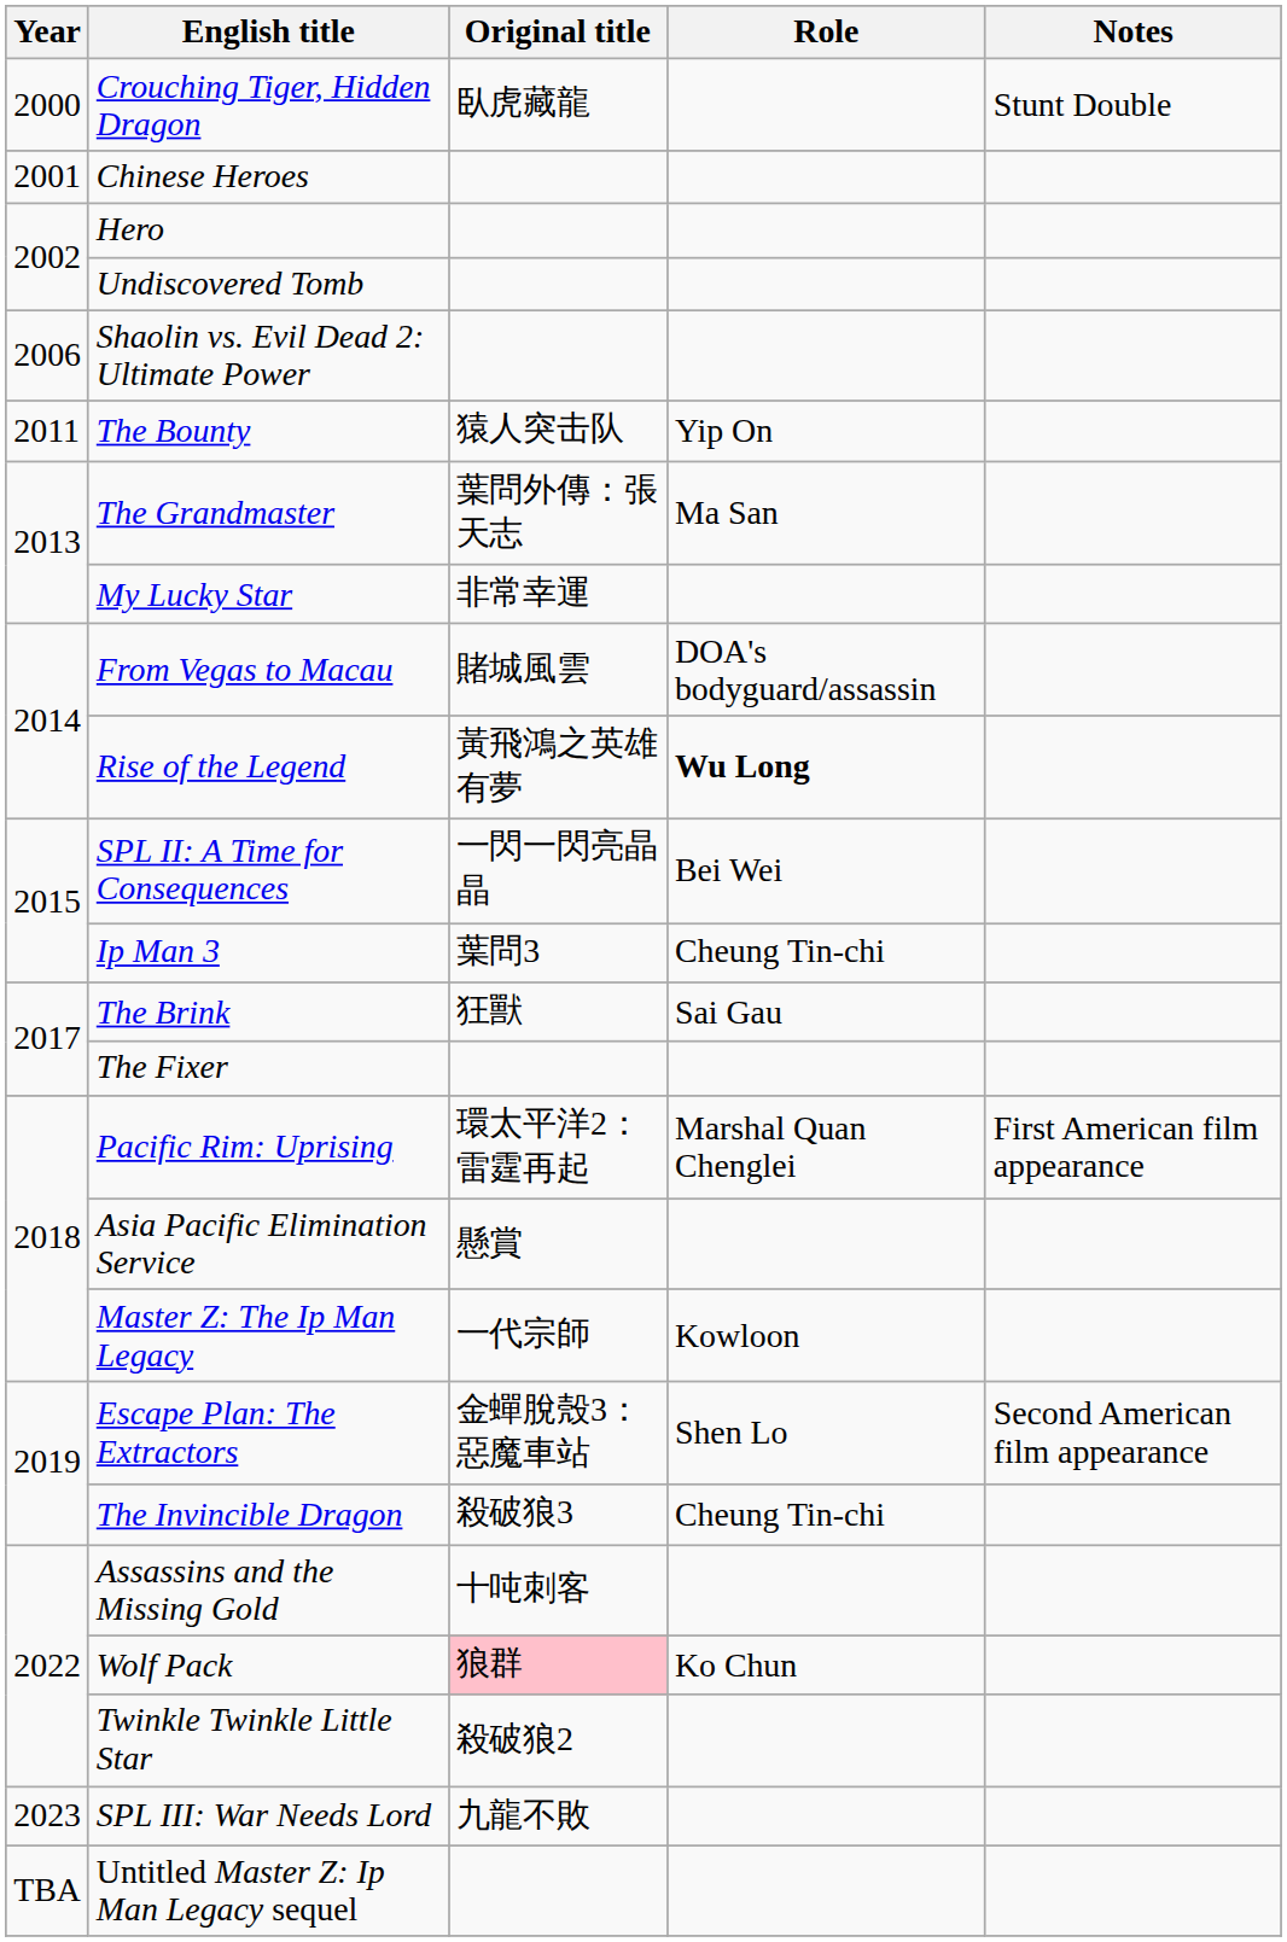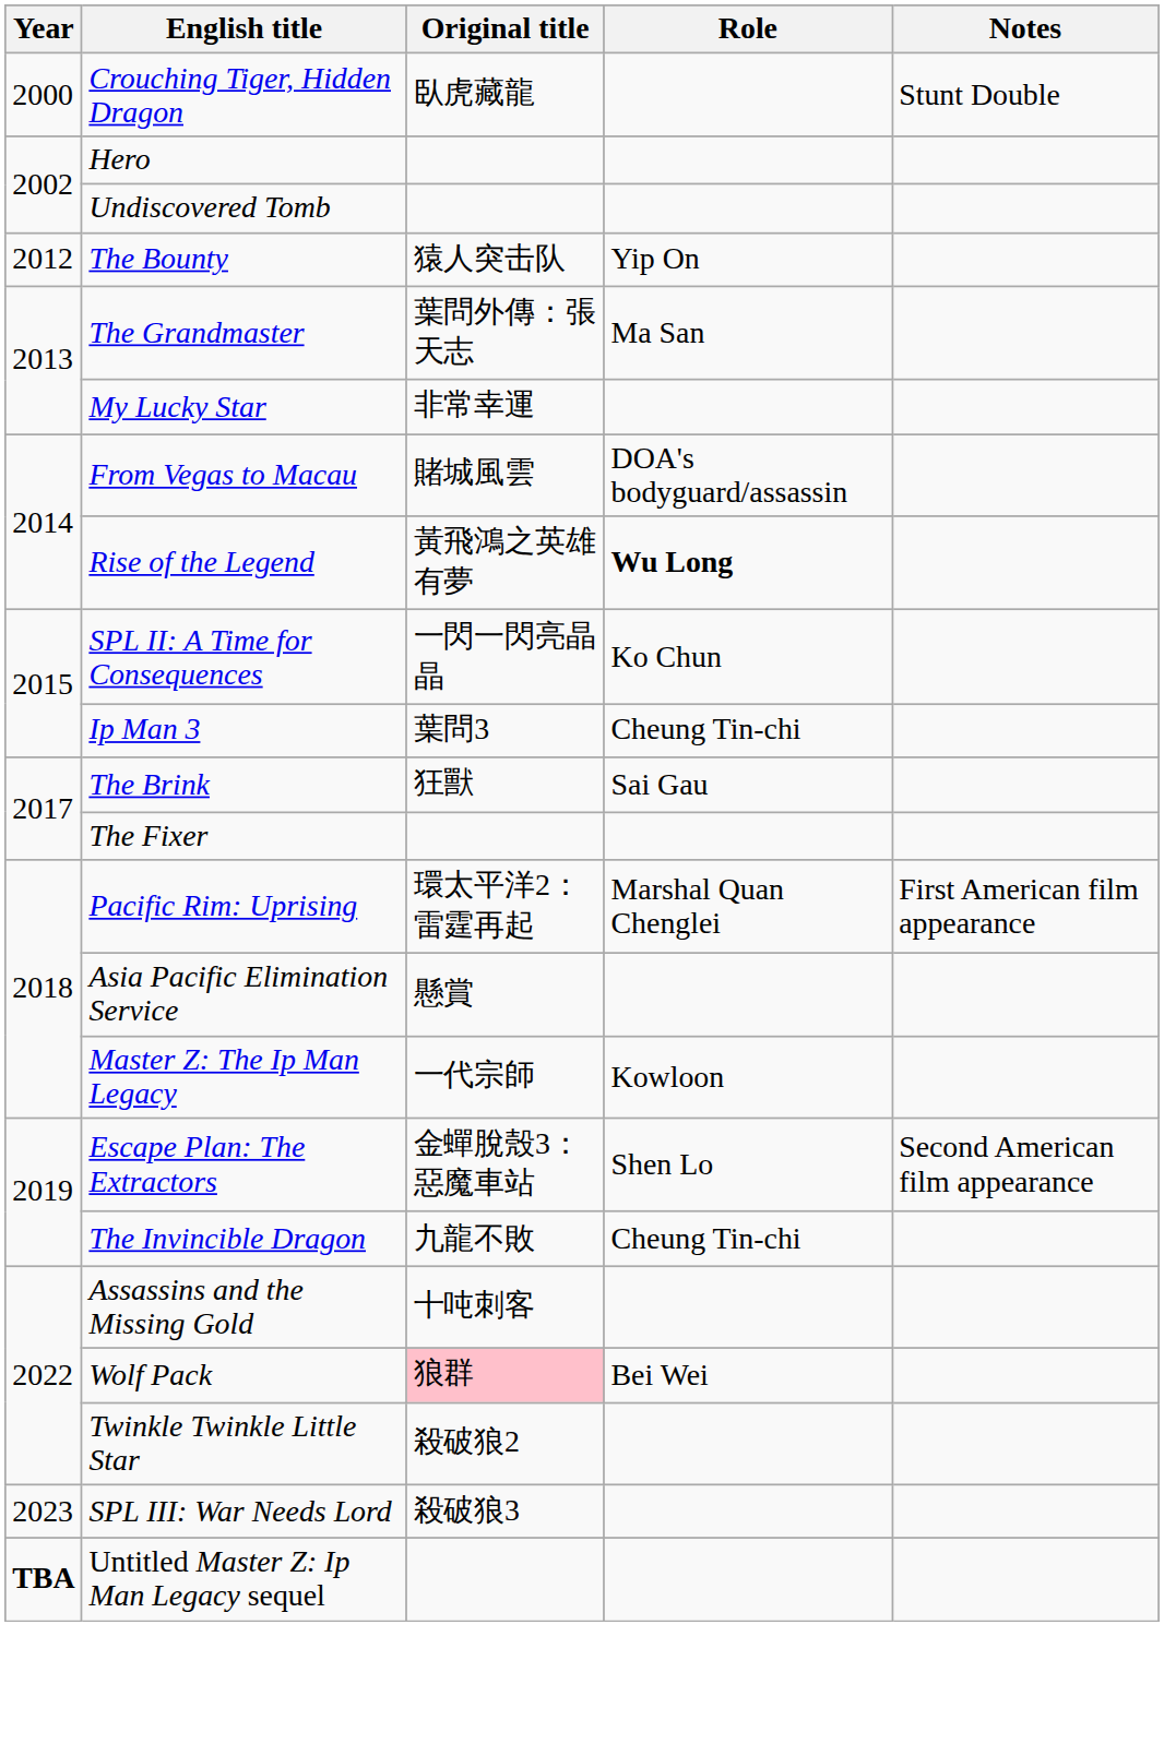 <table class="wikitable sortable">
 <tr>
 <th>Year</th>
 <th>English title</th>
 <th>Original title</th>
 <th>Role</th>
 <th class="unsortable">Notes</th>
 </tr>
 <tr>
 <td>2000</td>
 <td><em><a href='#'>Crouching Tiger, Hidden Dragon</a></em></td>
 <td>臥虎藏龍</td>
 <td></td>
 <td>Stunt Double</td>
 </tr>
 <tr>
-<td>2001</td>
-<td><em>Chinese Heroes</em></td>
-<td></td>
-<td></td>
-<td></td>
-</tr>
-<tr>
 <td rowspan="2">2002</td>
 <td><em>Hero</em></td>
 <td></td>
 <td></td>
 <td></td>
 </tr>
 <tr>
 <td><em>Undiscovered Tomb</em></td>
 <td></td>
 <td></td>
 <td></td>
 </tr>
 <tr>
-<td>2006</td>
-<td><em>Shaolin vs. Evil Dead 2: Ultimate Power</em></td>
-<td></td>
-<td></td>
-<td></td>
-</tr>
-<tr>
-<td>2011</td>
+<td>2012</td>
 <td><em><a href='#'>The Bounty</a></em></td>
 <td>猿人突击队</td>
 <td>Yip On</td>
 <td></td>
 </tr>
 <tr>
 <td rowspan="2">2013</td>
 <td><em><a href='#'>The Grandmaster</a></em></td>
 <td>葉問外傳：張天志</td>
 <td>Ma San</td>
 <td></td>
 </tr>
 <tr>
 <td><em><a href='#'>My Lucky Star</a></em></td>
 <td>非常幸運</td>
 <td></td>
 <td></td>
 </tr>
 <tr>
 <td rowspan="2">2014</td>
 <td><em><a href='#'>From Vegas to Macau</a></em></td>
 <td>賭城風雲</td>
 <td>DOA's bodyguard/assassin</td>
 <td></td>
 </tr>
 <tr>
 <td><em><a href='#'>Rise of the Legend</a></em></td>
 <td>黃飛鴻之英雄有夢</td>
 <td><strong>Wu Long</strong></td>
 <td></td>
 </tr>
 <tr>
 <td rowspan="2">2015</td>
 <td><em><a href='#'>SPL II: A Time for Consequences</a></em></td>
 <td>一閃一閃亮晶晶</td>
-<td>Bei Wei</td>
+<td>Ko Chun</td>
 <td></td>
 </tr>
 <tr>
 <td><em><a href='#'>Ip Man 3</a></em></td>
 <td>葉問3</td>
 <td>Cheung Tin-chi</td>
 <td></td>
 </tr>
 <tr>
 <td rowspan="2">2017</td>
 <td><em><a href='#'>The Brink</a></em></td>
 <td>狂獸</td>
 <td>Sai Gau</td>
 <td></td>
 </tr>
 <tr>
 <td><em>The Fixer</em></td>
 <td></td>
 <td></td>
 <td></td>
 </tr>
 <tr>
 <td rowspan="3">2018</td>
 <td><em><a href='#'>Pacific Rim: Uprising</a></em></td>
 <td>環太平洋2：雷霆再起</td>
 <td>Marshal Quan Chenglei</td>
 <td>First American film appearance</td>
 </tr>
 <tr>
 <td><em>Asia Pacific Elimination Service</em></td>
 <td>懸賞</td>
 <td></td>
 <td></td>
 </tr>
 <tr>
 <td><em><a href='#'>Master Z: The Ip Man Legacy</a></em></td>
 <td>一代宗師</td>
 <td>Kowloon</td>
 <td></td>
 </tr>
 <tr>
 <td rowspan="2">2019</td>
 <td><em><a href='#'>Escape Plan: The Extractors</a></em></td>
 <td>金蟬脫殼3：惡魔車站</td>
 <td>Shen Lo</td>
 <td>Second American film appearance</td>
 </tr>
 <tr>
 <td><em><a href='#'>The Invincible Dragon</a></em></td>
-<td>殺破狼3</td>
+<td>九龍不敗</td>
 <td>Cheung Tin-chi</td>
 <td></td>
 </tr>
 <tr>
 <td rowspan="3">2022</td>
 <td><em>Assassins and the Missing Gold</em></td>
 <td>十吨刺客</td>
 <td></td>
 <td></td>
 </tr>
 <tr>
 <td><em>Wolf Pack</em></td>
 <td style="background: pink;">狼群</td>
-<td>Ko Chun</td>
+<td>Bei Wei</td>
 <td></td>
 </tr>
 <tr>
 <td><em>Twinkle Twinkle Little Star</em></td>
 <td>殺破狼2</td>
 <td></td>
 <td></td>
 </tr>
 <tr>
 <td>2023</td>
 <td><em>SPL III: War Needs Lord</em></td>
-<td>九龍不敗</td>
+<td>殺破狼3</td>
 <td></td>
 <td></td>
 </tr>
 <tr>
-<td>TBA</td>
+<td><strong>TBA</strong></td>
 <td>Untitled <em>Master Z: Ip Man Legacy</em> sequel</td>
 <td></td>
 <td></td>
 <td></td>
 </tr>
 </table>
